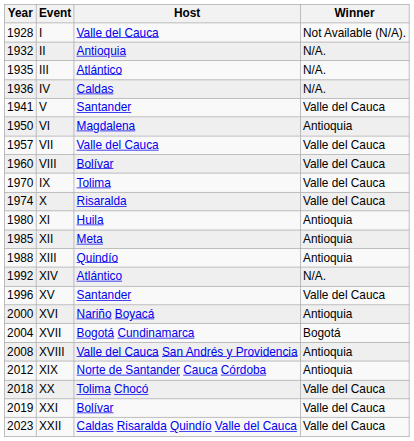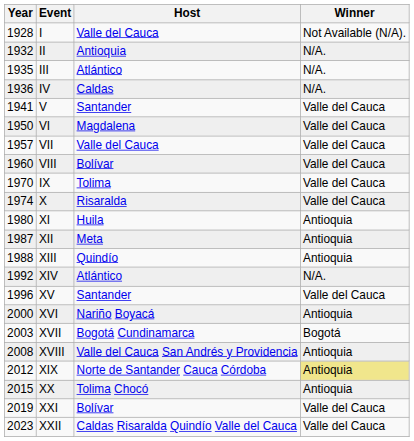 <table class="wikitable">
 <tr>
 <th>Year</th>
 <th>Event</th>
 <th>Host</th>
 <th>Winner</th>
 </tr>
 <tr>
 <td>1928</td>
 <td>I</td>
 <td> <a href='#'>Valle del Cauca</a></td>
 <td>Not Available (N/A).</td>
 </tr>
 <tr bgcolor="#EFEFEF">
 <td>1932</td>
 <td>II</td>
 <td> <a href='#'>Antioquia</a></td>
 <td>N/A.</td>
 </tr>
 <tr>
 <td>1935</td>
 <td>III</td>
 <td> <a href='#'>Atlántico</a></td>
 <td>N/A.</td>
 </tr>
 <tr bgcolor="#EFEFEF">
 <td>1936</td>
 <td>IV</td>
 <td> <a href='#'>Caldas</a></td>
 <td>N/A.</td>
 </tr>
 <tr>
 <td>1941</td>
 <td>V</td>
 <td> <a href='#'>Santander</a></td>
 <td>Valle del Cauca</td>
 </tr>
 <tr bgcolor="#EFEFEF">
 <td>1950</td>
 <td>VI</td>
 <td> <a href='#'>Magdalena</a></td>
-<td>Antioquia</td>
+<td>Valle del Cauca</td>
 </tr>
 <tr>
 <td>1957</td>
 <td>VII</td>
 <td> <a href='#'>Valle del Cauca</a></td>
 <td>Valle del Cauca</td>
 </tr>
 <tr bgcolor="#EFEFEF">
 <td>1960</td>
 <td>VIII</td>
 <td> <a href='#'>Bolívar</a></td>
 <td>Valle del Cauca</td>
 </tr>
 <tr>
 <td>1970</td>
 <td>IX</td>
 <td> <a href='#'>Tolima</a></td>
 <td>Valle del Cauca</td>
 </tr>
 <tr bgcolor="#EFEFEF">
 <td>1974</td>
 <td>X</td>
 <td> <a href='#'>Risaralda</a></td>
 <td>Valle del Cauca</td>
 </tr>
 <tr>
 <td>1980</td>
 <td>XI</td>
 <td> <a href='#'>Huila</a></td>
 <td>Antioquia</td>
 </tr>
 <tr bgcolor="#EFEFEF">
-<td>1985</td>
+<td>1987</td>
 <td>XII</td>
 <td> <a href='#'>Meta</a></td>
 <td>Antioquia</td>
 </tr>
 <tr>
 <td>1988</td>
 <td>XIII</td>
 <td> <a href='#'>Quindío</a></td>
 <td>Antioquia</td>
 </tr>
 <tr bgcolor="#EFEFEF">
 <td>1992</td>
 <td>XIV</td>
 <td> <a href='#'>Atlántico</a></td>
 <td>N/A.</td>
 </tr>
 <tr>
 <td>1996</td>
 <td>XV</td>
 <td> <a href='#'>Santander</a></td>
 <td>Valle del Cauca</td>
 </tr>
 <tr bgcolor="#EFEFEF">
 <td>2000</td>
 <td>XVI</td>
 <td> <a href='#'>Nariño</a>  <a href='#'>Boyacá</a></td>
 <td>Antioquia</td>
 </tr>
 <tr>
-<td>2004</td>
+<td>2003</td>
 <td>XVII</td>
 <td> <a href='#'>Bogotá</a>  <a href='#'>Cundinamarca</a></td>
 <td>Bogotá</td>
 </tr>
 <tr bgcolor="#EFEFEF">
 <td>2008</td>
 <td>XVIII</td>
 <td> <a href='#'>Valle del Cauca</a>  <a href='#'>San Andrés y Providencia</a></td>
 <td>Antioquia</td>
 </tr>
 <tr>
 <td>2012</td>
 <td>XIX</td>
 <td> <a href='#'>Norte de Santander</a>  <a href='#'>Cauca</a>  <a href='#'>Córdoba</a></td>
-<td>Antioquia</td>
+<td style="background: khaki;">Antioquia</td>
 </tr>
 <tr bgcolor="#EFEFEF">
-<td>2018</td>
+<td>2015</td>
 <td>XX</td>
 <td> <a href='#'>Tolima</a>  <a href='#'>Chocó</a></td>
-<td>Valle del Cauca</td>
+<td>Antioquia</td>
 </tr>
 <tr>
 <td>2019</td>
 <td>XXI</td>
 <td> <a href='#'>Bolívar</a></td>
 <td>Valle del Cauca</td>
 </tr>
 <tr>
 <td>2023</td>
 <td>XXII</td>
 <td> <a href='#'>Caldas</a>  <a href='#'>Risaralda</a>  <a href='#'>Quindío</a>  <a href='#'>Valle del Cauca</a></td>
 <td>Valle del Cauca</td>
 </tr>
 </table>
